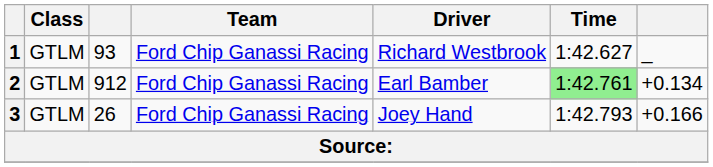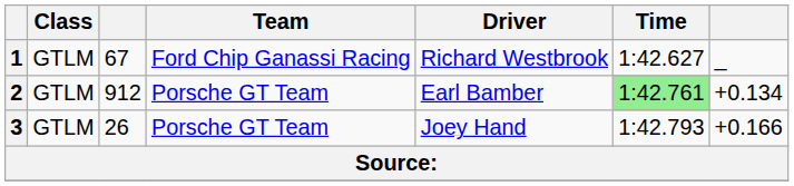 <table class="wikitable">
 <tr>
 <th scope="col"></th>
 <th scope="col">Class</th>
 <th scope="col"></th>
 <th scope="col">Team</th>
 <th scope="col">Driver</th>
 <th scope="col">Time</th>
 <th scope="col"></th>
 </tr>
 <tr>
 <th scope="row">1</th>
 <td>GTLM</td>
-<td>93</td>
+<td>67</td>
 <td><a href='#'>Ford Chip Ganassi Racing</a></td>
 <td><a href='#'>Richard Westbrook</a></td>
 <td>1:42.627</td>
 <td>_</td>
 </tr>
 <tr>
 <th scope="row">2</th>
 <td>GTLM</td>
 <td>912</td>
-<td><a href='#'>Ford Chip Ganassi Racing</a></td>
+<td><a href='#'>Porsche GT Team</a></td>
 <td><a href='#'>Earl Bamber</a></td>
 <td style="background: lightgreen;">1:42.761</td>
 <td>+0.134</td>
 </tr>
 <tr>
 <th scope="row">3</th>
 <td>GTLM</td>
 <td>26</td>
-<td><a href='#'>Ford Chip Ganassi Racing</a></td>
+<td><a href='#'>Porsche GT Team</a></td>
 <td><a href='#'>Joey Hand</a></td>
 <td>1:42.793</td>
 <td>+0.166</td>
 </tr>
 <tr>
 <th colspan="7">Source:</th>
 </tr>
 <tr>
 </tr>
 </table>
